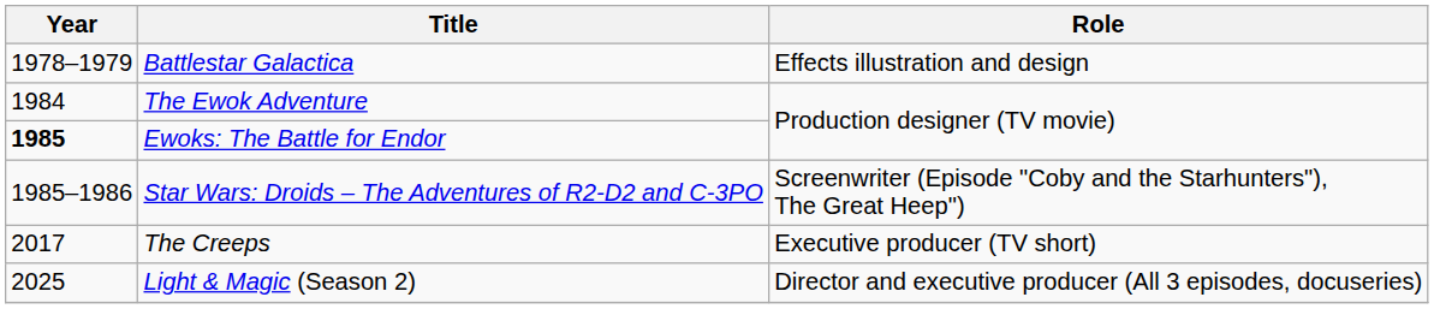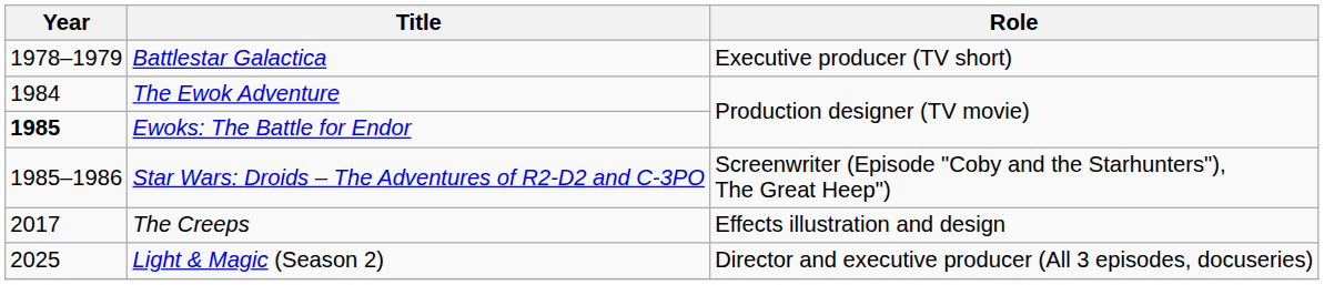 <table class="wikitable">
 <tr>
 <th>Year</th>
 <th>Title</th>
 <th>Role</th>
 </tr>
 <tr>
 <td>1978–1979</td>
 <td><em><a href='#'>Battlestar Galactica</a></em></td>
-<td>Effects illustration and design</td>
+<td>Executive producer (TV short)</td>
 </tr>
 <tr>
 <td>1984</td>
 <td><em><a href='#'>The Ewok Adventure</a></em></td>
 <td rowspan="2">Production designer (TV movie)</td>
 </tr>
 <tr>
 <td><strong>1985</strong></td>
 <td><em><a href='#'>Ewoks: The Battle for Endor</a></em></td>
 </tr>
 <tr>
 <td>1985–1986</td>
 <td><em><a href='#'>Star Wars: Droids – The Adventures of R2-D2 and C-3PO</a></em></td>
 <td>Screenwriter (Episode "Coby and the Starhunters"),<br>The Great Heep")</td>
 </tr>
 <tr>
 <td>2017</td>
 <td><em>The Creeps</em></td>
-<td>Executive producer (TV short)</td>
+<td>Effects illustration and design</td>
 </tr>
 <tr>
 <td>2025</td>
 <td><em><a href='#'>Light & Magic</a></em> (Season 2)</td>
 <td>Director and executive producer (All 3 episodes, docuseries)</td>
 </tr>
 <tr>
 </tr>
 </table>
